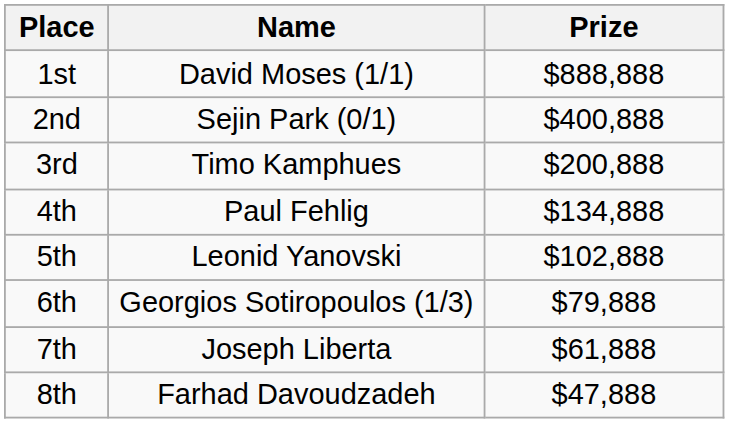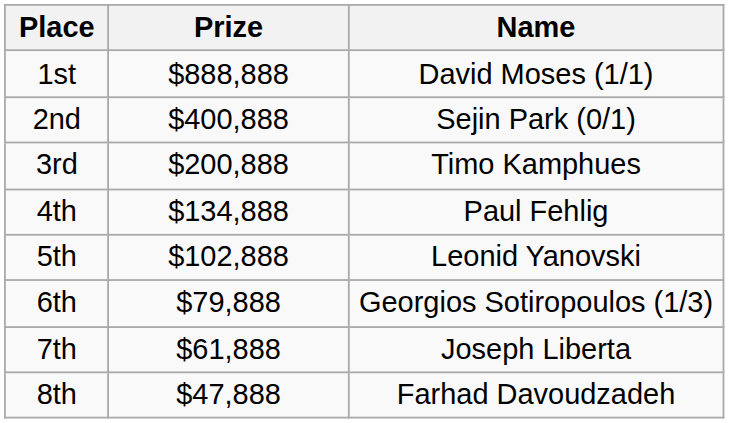 <table class="wikitable">
 <tr>
 <th width="50">Place</th>
+<th width="125">Prize</th>
 <th width="200">Name</th>
-<th width="125">Prize</th>
 </tr>
 <tr>
 <td align = "center">1st</td>
+<td align="center">$888,888</td>
 <td align = "center">David Moses (1/1)</td>
-<td align="center">$888,888</td>
 </tr>
 <tr>
 <td align = "center">2nd</td>
+<td align="center">$400,888</td>
 <td align = "center">Sejin Park (0/1)</td>
-<td align="center">$400,888</td>
 </tr>
 <tr>
 <td align = "center">3rd</td>
+<td align="center">$200,888</td>
 <td align = "center">Timo Kamphues</td>
-<td align="center">$200,888</td>
 </tr>
 <tr>
 <td align = "center">4th</td>
+<td align="center">$134,888</td>
 <td align = "center">Paul Fehlig</td>
-<td align="center">$134,888</td>
 </tr>
 <tr>
 <td align = "center">5th</td>
+<td align="center">$102,888</td>
 <td align = "center">Leonid Yanovski</td>
-<td align="center">$102,888</td>
 </tr>
 <tr>
 <td align = "center">6th</td>
+<td align="center">$79,888</td>
 <td align = "center">Georgios Sotiropoulos (1/3)</td>
-<td align="center">$79,888</td>
 </tr>
 <tr>
 <td align = "center">7th</td>
+<td align="center">$61,888</td>
 <td align = "center">Joseph Liberta</td>
-<td align="center">$61,888</td>
 </tr>
 <tr>
 <td align = "center">8th</td>
+<td align="center">$47,888</td>
 <td align = "center">Farhad Davoudzadeh</td>
-<td align="center">$47,888</td>
 </tr>
 </table>
